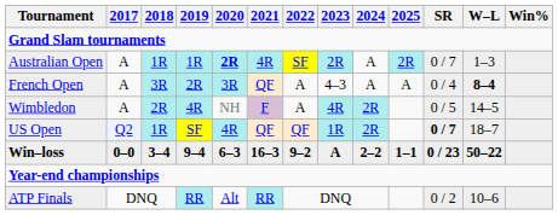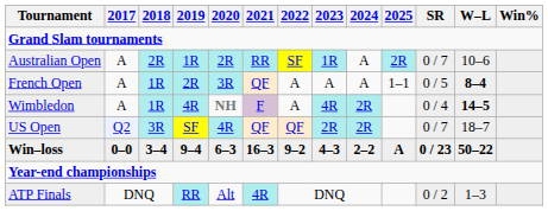 <table class=wikitable style=text-align:center;>
 <tr>
 <th>Tournament</th>
 <th><a href='#'>2017</a></th>
 <th><a href='#'>2018</a></th>
 <th><a href='#'>2019</a></th>
 <th><a href='#'>2020</a></th>
 <th><a href='#'>2021</a></th>
 <th><a href='#'>2022</a></th>
 <th><a href='#'>2023</a></th>
 <th><a href='#'>2024</a></th>
 <th><a href='#'>2025</a></th>
 <th>SR</th>
 <th>W–L</th>
 <th>Win%</th>
 </tr>
 <tr>
 <td colspan="13" style="text-align:left;"><strong><a href='#'>Grand Slam tournaments</a></strong></td>
 </tr>
 <tr>
 <td style="background:#efefef; text-align:left;"><a href='#'>Australian Open</a></td>
 <td>A</td>
+<td style=background:#afeeee><a href='#'>2R</a></td>
 <td style=background:#afeeee><a href='#'>1R</a></td>
+<td style=background:#afeeee><a href='#'>2R</a></td>
+<td style=background:#afeeee><a href='#'>RR</a></td>
+<td style=background:yellow><a href='#'>SF</a></td>
 <td style=background:#afeeee><a href='#'>1R</a></td>
-<td style=background:#afeeee><strong><a href='#'>2R</a></strong></td>
-<td style=background:#afeeee><a href='#'>4R</a></td>
-<td style=background:yellow><a href='#'>SF</a></td>
-<td style=background:#afeeee><a href='#'>2R</a></td>
 <td>A</td>
 <td style=background:#afeeee><a href='#'>2R</a></td>
 <td bgcolor=efefef>0 / 7</td>
-<td bgcolor=efefef>1–3</td>
+<td bgcolor=efefef>10–6</td>
 <td bgcolor=efefef></td>
 </tr>
 <tr>
 <td style="background:#efefef; text-align:left;"><a href='#'>French Open</a></td>
 <td>A</td>
-<td style=background:#afeeee><a href='#'>3R</a></td>
+<td style=background:#afeeee><a href='#'>1R</a></td>
 <td style=background:#afeeee><a href='#'>2R</a></td>
 <td style=background:#afeeee><a href='#'>3R</a></td>
 <td style=background:#ffebcd><a href='#'>QF</a></td>
 <td>A</td>
-<td>4–3</td>
 <td>A</td>
 <td>A</td>
-<td bgcolor=efefef>0 / 4</td>
+<td>1–1</td>
+<td bgcolor=efefef>0 / 5</td>
 <td bgcolor=efefef><strong>8–4</strong></td>
 <td bgcolor=efefef></td>
 </tr>
 <tr>
 <td style="background:#efefef; text-align:left;"><a href='#'>Wimbledon</a></td>
 <td>A</td>
-<td style=background:#afeeee><a href='#'>2R</a></td>
+<td style=background:#afeeee><a href='#'>1R</a></td>
 <td style=background:#afeeee><a href='#'>4R</a></td>
-<td style=color:#767676>NH</td>
+<td style=color:#767676><strong>NH</strong></td>
 <td style=background:thistle><a href='#'>F</a></td>
 <td>A</td>
 <td style=background:#afeeee><a href='#'>4R</a></td>
 <td style=background:#afeeee><a href='#'>2R</a></td>
 <td></td>
-<td bgcolor=efefef>0 / 5</td>
-<td bgcolor=efefef>14–5</td>
+<td bgcolor=efefef>0 / 4</td>
+<td bgcolor=efefef><strong>14–5</strong></td>
 <td bgcolor=efefef></td>
 </tr>
 <tr>
 <td style="background:#efefef; text-align:left;"><a href='#'>US Open</a></td>
 <td style=background:#ecf2ff><a href='#'>Q2</a></td>
-<td style=background:#afeeee><a href='#'>1R</a></td>
+<td style=background:#afeeee><a href='#'>3R</a></td>
 <td style=background:yellow><a href='#'>SF</a></td>
 <td style=background:#afeeee><a href='#'>4R</a></td>
 <td style=background:#ffebcd><a href='#'>QF</a></td>
 <td style=background:#ffebcd><a href='#'>QF</a></td>
-<td style=background:#afeeee><a href='#'>1R</a></td>
+<td style=background:#afeeee><a href='#'>2R</a></td>
 <td style=background:#afeeee><a href='#'>2R</a></td>
 <td></td>
-<td bgcolor=efefef><strong>0 / 7</strong></td>
+<td bgcolor=efefef>0 / 7</td>
 <td bgcolor=efefef>18–7</td>
 <td bgcolor=efefef></td>
 </tr>
 <tr style=font-weight:bold;background:#efefef>
 <td style=text-align:left>Win–loss</td>
 <td>0–0</td>
 <td>3–4</td>
 <td>9–4</td>
 <td>6–3</td>
 <td>16–3</td>
 <td>9–2</td>
+<td>4–3</td>
+<td>2–2</td>
 <td>A</td>
-<td>2–2</td>
-<td>1–1</td>
 <td>0 / 23</td>
 <td>50–22</td>
 <td></td>
 </tr>
 <tr>
 <td colspan="13" style="text-align:left"><strong><a href='#'>Year-end championships</a></strong></td>
 </tr>
 <tr>
 <td style="text-align:left; background:#efefef;"><a href='#'>ATP Finals</a></td>
 <td colspan=2>DNQ</td>
 <td style=background:#afeeee><a href='#'>RR</a></td>
 <td><a href='#'>Alt</a></td>
-<td style=background:#afeeee><a href='#'>RR</a></td>
+<td style=background:#afeeee><a href='#'>4R</a></td>
 <td colspan=3>DNQ</td>
 <td></td>
 <td bgcolor=efefef>0 / 2</td>
-<td bgcolor=efefef>10–6</td>
+<td bgcolor=efefef>1–3</td>
 <td bgcolor=efefef></td>
 </tr>
 </table>
